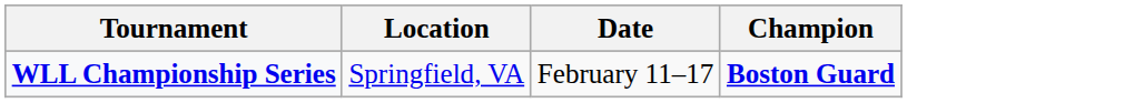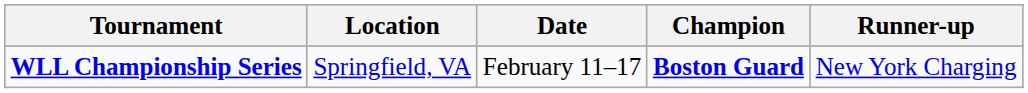 <table class="wikitable plainrowheaders" style="font-size:95%">
 <tr>
 <th scope="col">Tournament</th>
 <th scope="col">Location</th>
 <th scope="col">Date</th>
 <th scope="col"> Champion</th>
+<th scope="col"> Runner-up</th>
 </tr>
 <tr>
 <th scope="row" style="background:#f8f9fa"><strong><a href='#'>WLL Championship Series</a></strong></th>
 <td><a href='#'>Springfield, VA</a></td>
 <td>February 11–17</td>
 <td><strong><a href='#'>Boston Guard</a></strong></td>
+<td><a href='#'>New York Charging</a></td>
 </tr>
 </table>
